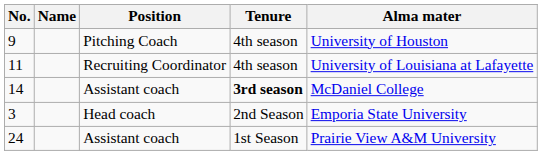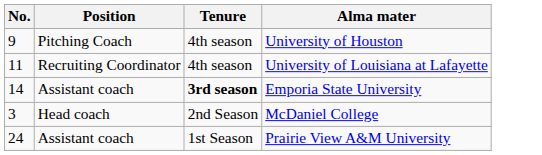 <table class="wikitable sortable">
 <tr>
 <th>No.</th>
-<th>Name</th>
 <th>Position</th>
 <th>Tenure</th>
 <th>Alma mater</th>
 </tr>
 <tr>
 <td>9</td>
-<td></td>
 <td>Pitching Coach</td>
 <td>4th season</td>
 <td><a href='#'>University of Houston</a></td>
 </tr>
 <tr>
 <td>11</td>
-<td></td>
 <td>Recruiting Coordinator</td>
 <td>4th season</td>
 <td><a href='#'>University of Louisiana at Lafayette</a></td>
 </tr>
 <tr>
 <td>14</td>
-<td></td>
 <td>Assistant coach</td>
 <td><strong>3rd season</strong></td>
+<td><a href='#'>Emporia State University</a></td>
+</tr>
+<tr>
+<td>3</td>
+<td>Head coach</td>
+<td>2nd Season</td>
 <td><a href='#'>McDaniel College</a></td>
 </tr>
 <tr>
-<td>3</td>
-<td></td>
-<td>Head coach</td>
-<td>2nd Season</td>
-<td><a href='#'>Emporia State University</a></td>
-</tr>
-<tr>
 <td>24</td>
-<td></td>
 <td>Assistant coach</td>
 <td>1st Season</td>
 <td><a href='#'>Prairie View A&M University</a></td>
 </tr>
 </table>
